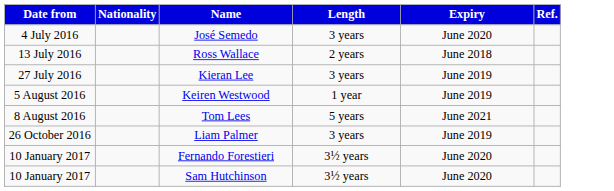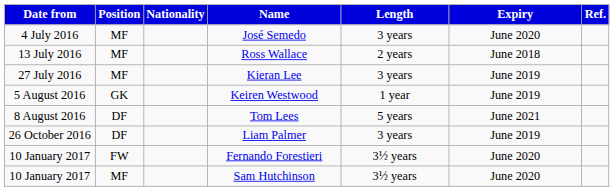 <table class="wikitable"  style="text-align:center; font-size:90%; ">
 <tr>
 <th style="background:#00d; color:#fff; width:100px;">Date from</th>
+<th style="background:#00d; color:#fff; width:50px;">Position</th>
 <th style="background:#00d; color:#fff; width:50px;">Nationality</th>
 <th style="background:#00d; color:#fff; width:150px;">Name</th>
 <th style="background:#00d; color:#fff; width:120px;">Length</th>
 <th style="background:#00d; color:#fff; width:150px;">Expiry</th>
 <th style="background:#00d; color:#fff; width:25px;">Ref.</th>
 </tr>
 <tr>
 <td>4 July 2016</td>
+<td>MF</td>
 <td></td>
 <td><a href='#'>José Semedo</a></td>
 <td>3 years</td>
 <td>June 2020</td>
 <td></td>
 </tr>
 <tr>
 <td>13 July 2016</td>
+<td>MF</td>
 <td></td>
 <td><a href='#'>Ross Wallace</a></td>
 <td>2 years</td>
 <td>June 2018</td>
 <td></td>
 </tr>
 <tr>
 <td>27 July 2016</td>
+<td>MF</td>
 <td></td>
 <td><a href='#'>Kieran Lee</a></td>
 <td>3 years</td>
 <td>June 2019</td>
 <td></td>
 </tr>
 <tr>
 <td>5 August 2016</td>
+<td>GK</td>
 <td></td>
 <td><a href='#'>Keiren Westwood</a></td>
 <td>1 year</td>
 <td>June 2019</td>
 <td></td>
 </tr>
 <tr>
 <td>8 August 2016</td>
+<td>DF</td>
 <td></td>
 <td><a href='#'>Tom Lees</a></td>
 <td>5 years</td>
 <td>June 2021</td>
 <td></td>
 </tr>
 <tr>
 <td>26 October 2016</td>
+<td>DF</td>
 <td></td>
 <td><a href='#'>Liam Palmer</a></td>
 <td>3 years</td>
 <td>June 2019</td>
 <td></td>
 </tr>
 <tr>
 <td>10 January 2017</td>
+<td>FW</td>
 <td></td>
 <td><a href='#'>Fernando Forestieri</a></td>
 <td>3½ years</td>
 <td>June 2020</td>
 <td></td>
 </tr>
 <tr>
 <td>10 January 2017</td>
+<td>MF</td>
 <td></td>
 <td><a href='#'>Sam Hutchinson</a></td>
 <td>3½ years</td>
 <td>June 2020</td>
 <td></td>
 </tr>
 </table>
